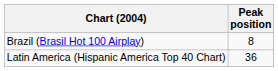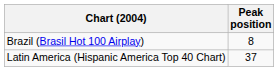 <table class="wikitable sortable">
 <tr>
 <th style="text-align:center;">Chart (2004)</th>
 <th style="text-align:center;">Peak<br>position</th>
 </tr>
 <tr>
 <td align="left">Brazil (<a href='#'>Brasil Hot 100 Airplay</a>)</td>
 <td align="center">8</td>
 </tr>
 <tr>
 <td align="left">Latin America (Hispanic America Top 40 Chart)</td>
-<td align="center">36</td>
+<td align="center">37</td>
 </tr>
 </table>
